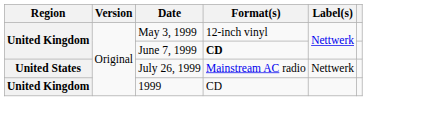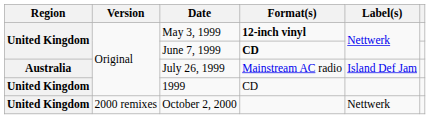 <table class="wikitable plainrowheaders">
 <tr>
 <th scope="col">Region</th>
 <th scope="col">Version</th>
 <th scope="col">Date</th>
 <th scope="col">Format(s)</th>
 <th scope="col">Label(s)</th>
 <th scope="col"></th>
 </tr>
 <tr>
 <th scope="row" rowspan="2">United Kingdom</th>
 <td rowspan="4">Original</td>
 <td>May 3, 1999</td>
-<td>12-inch vinyl</td>
+<td><strong>12-inch vinyl</strong></td>
 <td rowspan="2"><a href='#'>Nettwerk</a></td>
 <td></td>
 </tr>
 <tr>
 <td>June 7, 1999</td>
 <td><strong>CD</strong></td>
 <td></td>
 </tr>
 <tr>
-<th scope="row">United States</th>
+<th scope="row">Australia</th>
 <td>July 26, 1999</td>
 <td><a href='#'>Mainstream AC</a> radio</td>
-<td>Nettwerk</td>
+<td><a href='#'>Island Def Jam</a></td>
 <td></td>
 </tr>
 <tr>
 <th scope="row">United Kingdom</th>
 <td>1999</td>
 <td>CD</td>
 <td></td>
 <td></td>
 </tr>
+<tr>
+<th scope="row">United Kingdom</th>
+<td>2000 remixes</td>
+<td>October 2, 2000</td>
+<td></td>
+<td>Nettwerk</td>
+<td></td>
+</tr>
 </table>
